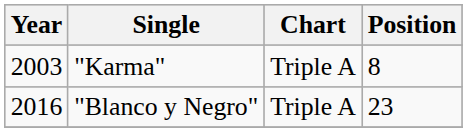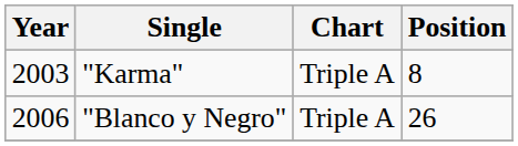 <table class="wikitable">
 <tr>
 <th align="left">Year</th>
 <th align="left">Single</th>
 <th align="left">Chart</th>
 <th align="left">Position</th>
 </tr>
 <tr>
 <td>2003</td>
 <td>"Karma"</td>
 <td>Triple A</td>
 <td>8</td>
 </tr>
 <tr>
-<td>2016</td>
+<td>2006</td>
 <td>"Blanco y Negro"</td>
 <td>Triple A</td>
-<td>23</td>
+<td>26</td>
 </tr>
 <tr>
 </tr>
 </table>
